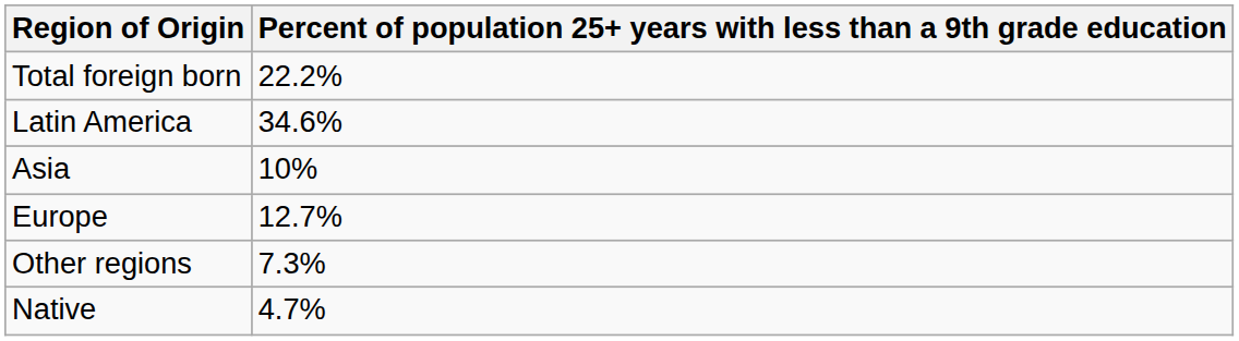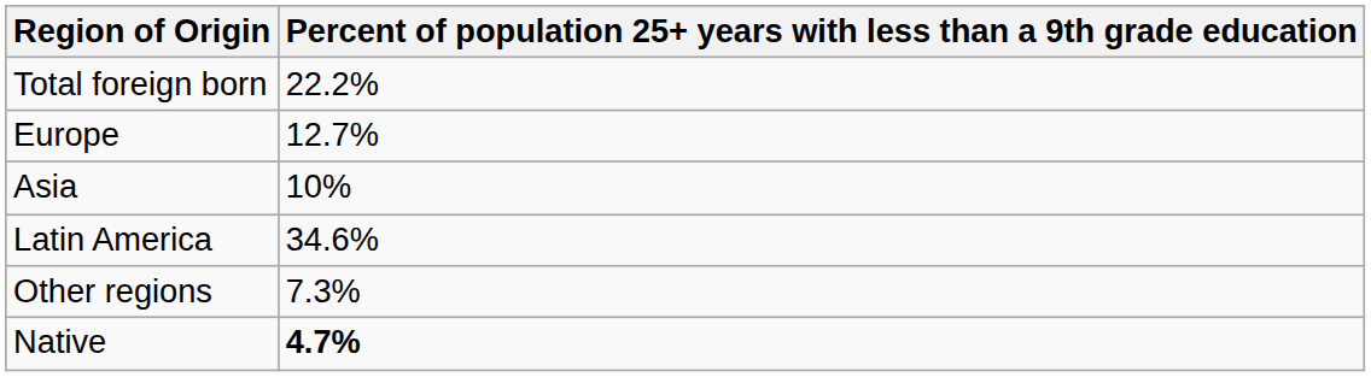 <table class="wikitable">
 <tr>
 <th>Region of Origin</th>
 <th>Percent of population 25+ years with less than a 9th grade education</th>
 </tr>
 <tr>
 <td>Total foreign born</td>
 <td>22.2%</td>
 </tr>
 <tr>
-<td>Latin America</td>
-<td>34.6%</td>
+<td>Europe</td>
+<td>12.7%</td>
 </tr>
 <tr>
 <td>Asia</td>
 <td>10%</td>
 </tr>
 <tr>
-<td>Europe</td>
-<td>12.7%</td>
+<td>Latin America</td>
+<td>34.6%</td>
 </tr>
 <tr>
 <td>Other regions</td>
 <td>7.3%</td>
 </tr>
 <tr>
 <td>Native</td>
-<td>4.7%</td>
+<td><strong>4.7%</strong></td>
 </tr>
 </table>
